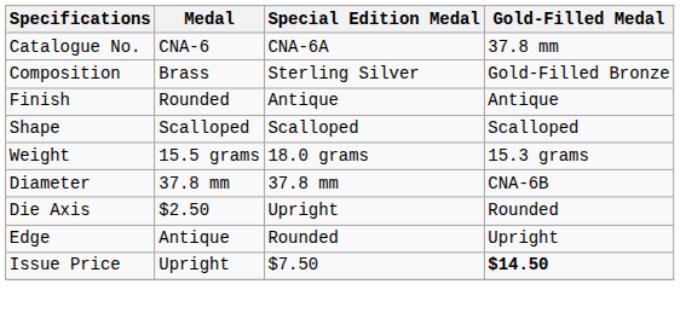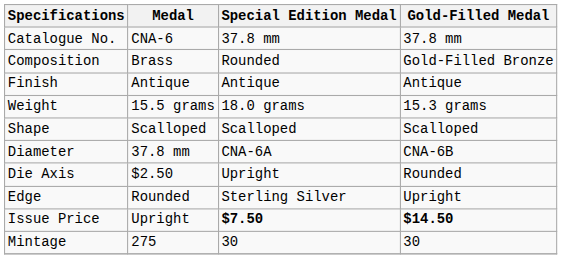 <table class="wikitable">
 <tr>
 <th>Specifications</th>
 <th>Medal</th>
 <th>Special Edition Medal</th>
 <th>Gold-Filled Medal</th>
 </tr>
 <tr>
 <td>Catalogue No.</td>
 <td>CNA-6</td>
-<td>CNA-6A</td>
+<td>37.8 mm</td>
 <td>37.8 mm</td>
 </tr>
 <tr>
 <td>Composition</td>
 <td>Brass</td>
-<td>Sterling Silver</td>
+<td>Rounded</td>
 <td>Gold-Filled Bronze</td>
 </tr>
 <tr>
 <td>Finish</td>
-<td>Rounded</td>
 <td>Antique</td>
 <td>Antique</td>
+<td>Antique</td>
+</tr>
+<tr>
+<td>Weight</td>
+<td>15.5 grams</td>
+<td>18.0 grams</td>
+<td>15.3 grams</td>
 </tr>
 <tr>
 <td>Shape</td>
 <td>Scalloped</td>
 <td>Scalloped</td>
 <td>Scalloped</td>
 </tr>
 <tr>
-<td>Weight</td>
-<td>15.5 grams</td>
-<td>18.0 grams</td>
-<td>15.3 grams</td>
-</tr>
-<tr>
 <td>Diameter</td>
 <td>37.8 mm</td>
-<td>37.8 mm</td>
+<td>CNA-6A</td>
 <td>CNA-6B</td>
 </tr>
 <tr>
 <td>Die Axis</td>
 <td>$2.50</td>
 <td>Upright</td>
 <td>Rounded</td>
 </tr>
 <tr>
 <td>Edge</td>
-<td>Antique</td>
 <td>Rounded</td>
+<td>Sterling Silver</td>
 <td>Upright</td>
 </tr>
 <tr>
 <td>Issue Price</td>
 <td>Upright</td>
-<td>$7.50</td>
+<td><strong>$7.50</strong></td>
 <td><strong>$14.50</strong></td>
+</tr>
+<tr>
+<td>Mintage</td>
+<td>275</td>
+<td>30</td>
+<td>30</td>
 </tr>
 <tr>
 </tr>
 </table>
